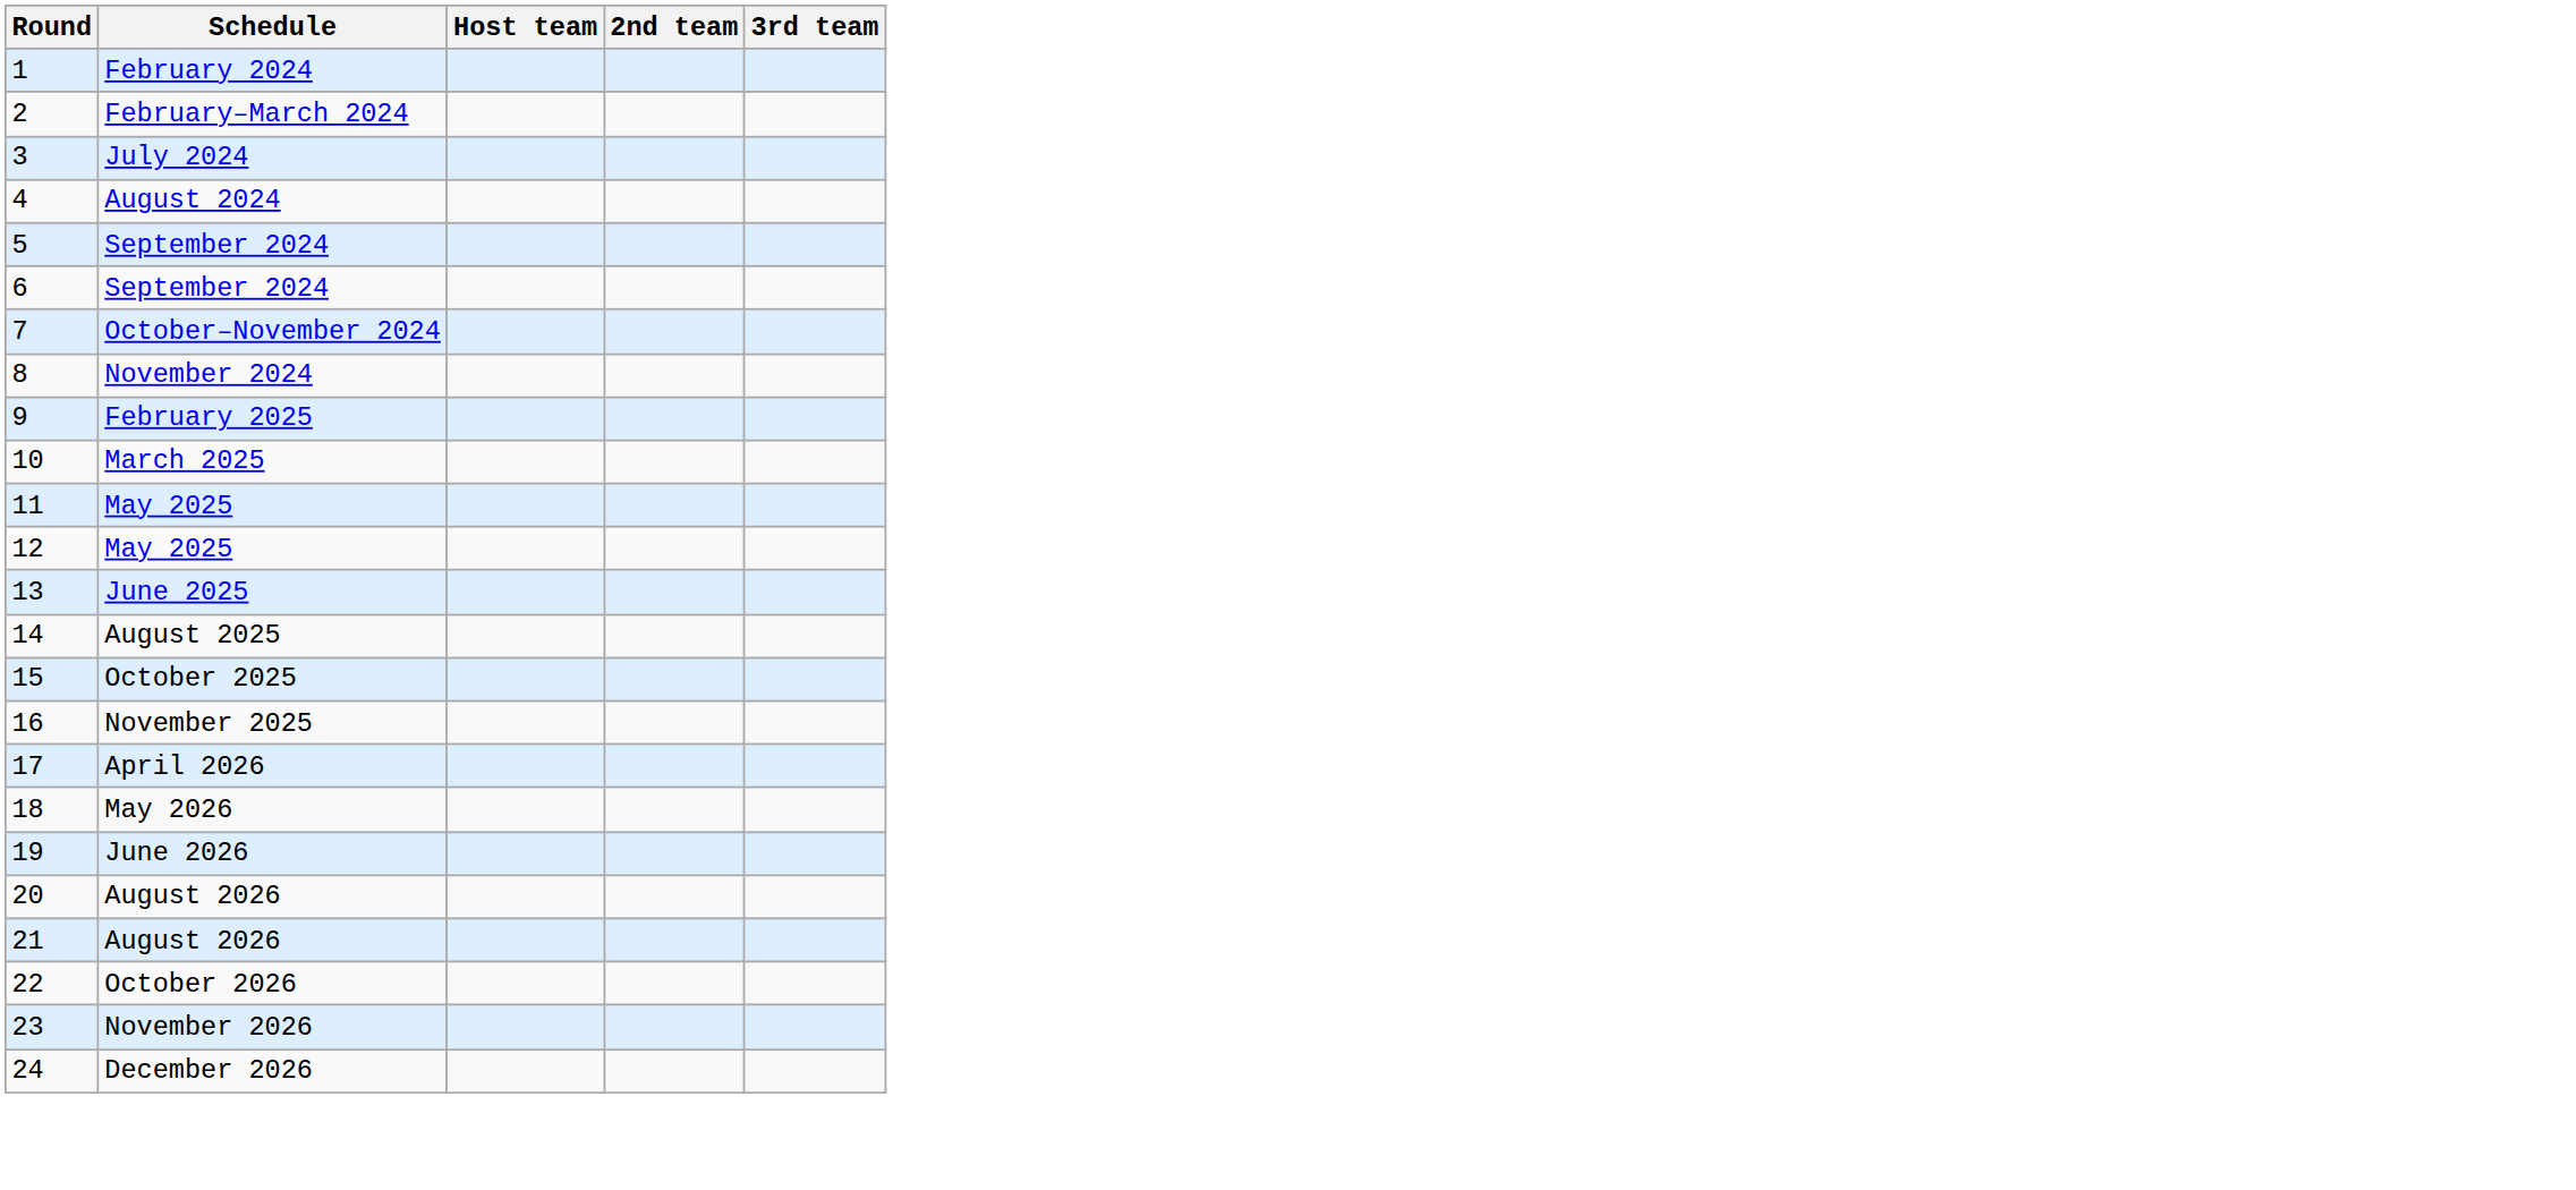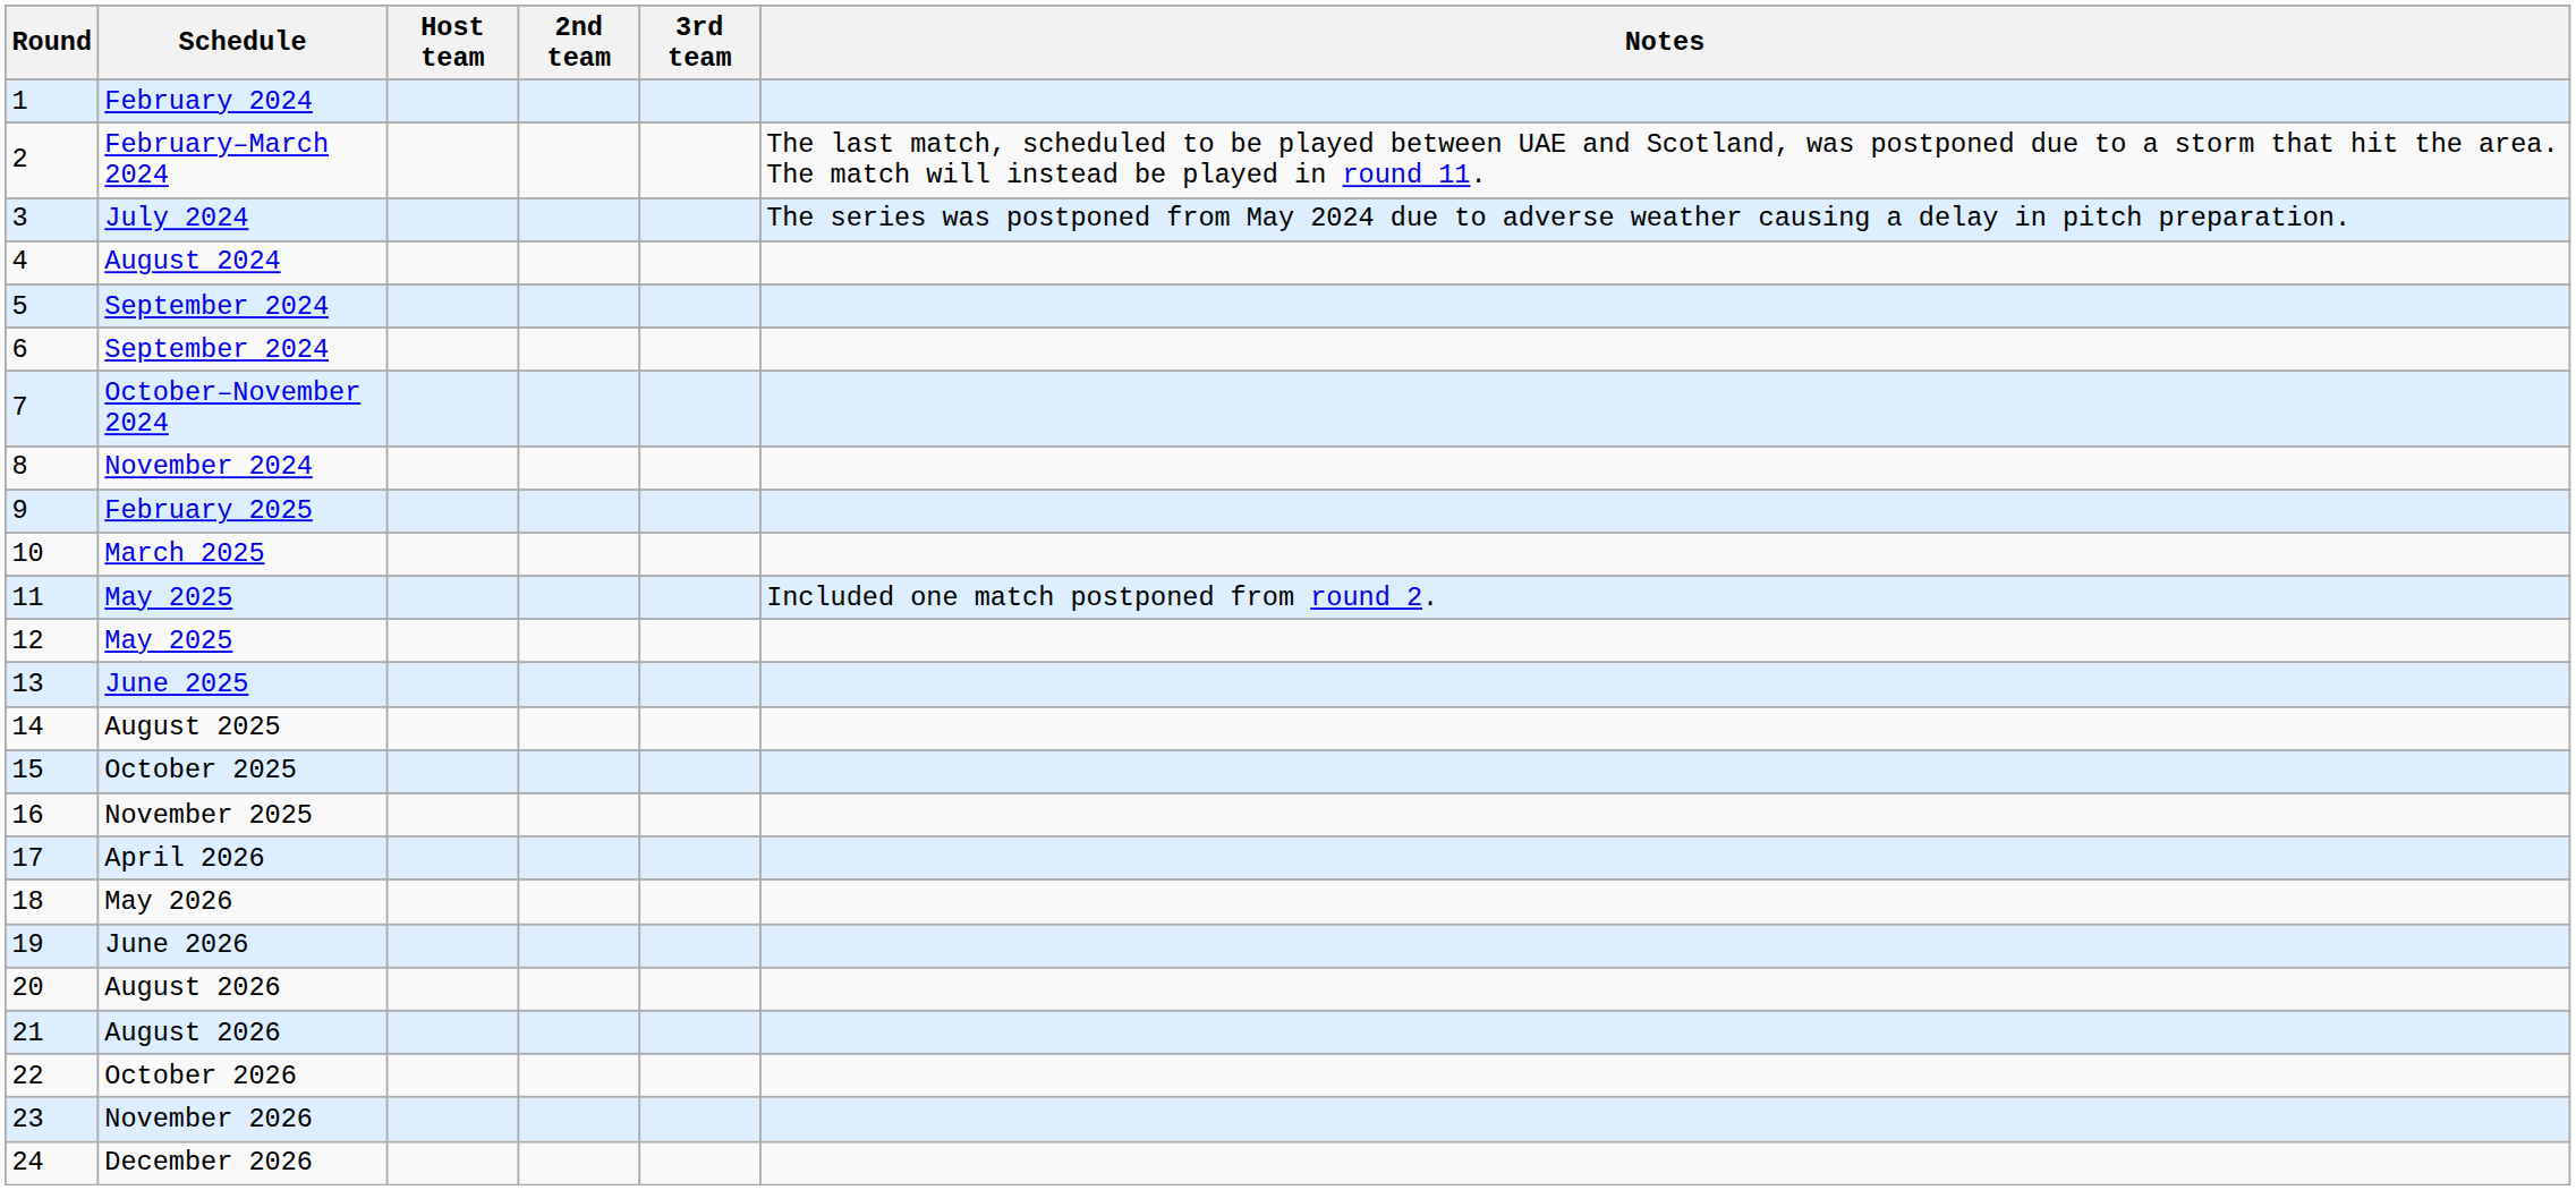 <table class="wikitable sortable">
 <tr>
 <th scope=col>Round</th>
 <th>Schedule</th>
 <th>Host team</th>
 <th>2nd team</th>
 <th>3rd team</th>
+<th>Notes</th>
 </tr>
 <tr style="background:#ddeeff">
 <td>1</td>
 <td><a href='#'>February 2024</a></td>
+<td></td>
 <td></td>
 <td></td>
 <td></td>
 </tr>
 <tr>
 <td>2</td>
 <td><a href='#'>February–March 2024</a></td>
 <td></td>
 <td></td>
 <td></td>
+<td>The last match, scheduled to be played between UAE and Scotland, was postponed due to a storm that hit the area. The match will instead be played in <a href='#'>round 11</a>.</td>
 </tr>
 <tr style="background:#ddeeff">
 <td>3</td>
 <td><a href='#'>July 2024</a></td>
 <td></td>
 <td></td>
 <td></td>
+<td>The series was postponed from May 2024 due to adverse weather causing a delay in pitch preparation.</td>
 </tr>
 <tr>
 <td>4</td>
 <td><a href='#'>August 2024</a></td>
+<td></td>
 <td></td>
 <td></td>
 <td></td>
 </tr>
 <tr style="background:#ddeeff">
 <td>5</td>
 <td><a href='#'>September 2024</a></td>
 <td></td>
 <td></td>
 <td></td>
+<td></td>
 </tr>
 <tr>
 <td>6</td>
 <td><a href='#'>September 2024</a></td>
+<td></td>
 <td></td>
 <td></td>
 <td></td>
 </tr>
 <tr style="background:#ddeeff">
 <td>7</td>
 <td><a href='#'>October–November 2024</a></td>
 <td></td>
 <td></td>
 <td></td>
+<td></td>
 </tr>
 <tr>
 <td>8</td>
 <td><a href='#'>November 2024</a></td>
+<td></td>
 <td></td>
 <td></td>
 <td></td>
 </tr>
 <tr style="background:#ddeeff">
 <td>9</td>
 <td><a href='#'>February 2025</a></td>
 <td></td>
 <td></td>
 <td></td>
+<td></td>
 </tr>
 <tr>
 <td>10</td>
 <td><a href='#'>March 2025</a></td>
+<td></td>
 <td></td>
 <td></td>
 <td></td>
 </tr>
 <tr style="background:#ddeeff">
 <td>11</td>
 <td><a href='#'>May 2025</a></td>
 <td></td>
 <td></td>
 <td></td>
+<td>Included one match postponed from <a href='#'>round 2</a>.</td>
 </tr>
 <tr>
 <td>12</td>
 <td><a href='#'>May 2025</a></td>
+<td></td>
 <td></td>
 <td></td>
 <td></td>
 </tr>
 <tr style="background:#ddeeff">
 <td>13</td>
 <td><a href='#'>June 2025</a></td>
 <td></td>
 <td></td>
 <td></td>
+<td></td>
 </tr>
 <tr>
 <td>14</td>
 <td>August 2025</td>
+<td></td>
 <td></td>
 <td></td>
 <td></td>
 </tr>
 <tr style="background:#ddeeff">
 <td>15</td>
 <td>October 2025</td>
 <td></td>
 <td></td>
 <td></td>
+<td></td>
 </tr>
 <tr>
 <td>16</td>
 <td>November 2025</td>
+<td></td>
 <td></td>
 <td></td>
 <td></td>
 </tr>
 <tr style="background:#ddeeff">
 <td>17</td>
 <td>April 2026</td>
 <td></td>
 <td></td>
 <td></td>
+<td></td>
 </tr>
 <tr>
 <td>18</td>
 <td>May 2026</td>
+<td></td>
 <td></td>
 <td></td>
 <td></td>
 </tr>
 <tr style="background:#ddeeff">
 <td>19</td>
 <td>June 2026</td>
 <td></td>
 <td></td>
 <td></td>
+<td></td>
 </tr>
 <tr>
 <td>20</td>
 <td>August 2026</td>
+<td></td>
 <td></td>
 <td></td>
 <td></td>
 </tr>
 <tr style="background:#ddeeff">
 <td>21</td>
 <td>August 2026</td>
 <td></td>
 <td></td>
 <td></td>
+<td></td>
 </tr>
 <tr>
 <td>22</td>
 <td>October 2026</td>
+<td></td>
 <td></td>
 <td></td>
 <td></td>
 </tr>
 <tr style="background:#ddeeff">
 <td>23</td>
 <td>November 2026</td>
 <td></td>
 <td></td>
 <td></td>
+<td></td>
 </tr>
 <tr>
 <td>24</td>
 <td>December 2026</td>
 <td></td>
 <td></td>
 <td></td>
+<td></td>
 </tr>
 </table>
